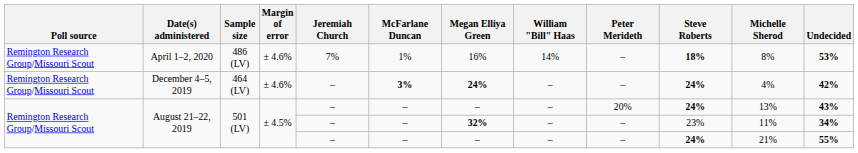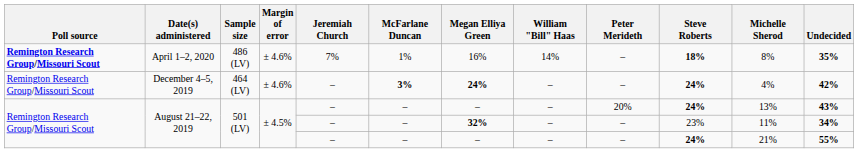 <table class="wikitable" style="font-size:90%;text-align:center;">
 <tr valign=bottom>
 <th>Poll source</th>
 <th>Date(s)<br>administered</th>
 <th>Sample<br>size</th>
 <th>Margin<br>of error</th>
 <th style="width:100px;">Jeremiah<br>Church</th>
 <th style="width:100px;">McFarlane<br>Duncan</th>
 <th style="width:100px;">Megan Elliya<br>Green</th>
 <th style="width:100px;">William<br>"Bill" Haas</th>
 <th style="width:100px;">Peter<br>Merideth</th>
 <th style="width:100px;">Steve<br>Roberts</th>
 <th style="width:100px;">Michelle<br>Sherod</th>
 <th>Undecided</th>
 </tr>
 <tr>
-<td style="text-align:left;"><a href='#'>Remington Research Group</a>/<a href='#'>Missouri Scout</a></td>
+<td style="text-align:left;"><strong><a href='#'>Remington Research Group</a>/<a href='#'>Missouri Scout</a></strong></td>
 <td>April 1–2, 2020</td>
 <td>486 (LV)</td>
 <td>± 4.6%</td>
 <td>7%</td>
 <td>1%</td>
 <td>16%</td>
 <td>14%</td>
 <td>–</td>
 <td><strong>18%</strong></td>
 <td>8%</td>
-<td><strong>53%</strong></td>
+<td><strong>35%</strong></td>
 </tr>
 <tr>
 <td style="text-align:left;"><a href='#'>Remington Research Group</a>/<a href='#'>Missouri Scout</a></td>
 <td>December 4–5, 2019</td>
 <td>464 (LV)</td>
 <td>± 4.6%</td>
 <td>–</td>
 <td><strong>3%</strong></td>
 <td><strong>24%</strong></td>
 <td>–</td>
 <td>–</td>
 <td><strong>24%</strong></td>
 <td>4%</td>
 <td><strong>42%</strong></td>
 </tr>
 <tr>
 <td rowspan=3 style="text-align:left;"><a href='#'>Remington Research Group</a>/<a href='#'>Missouri Scout</a></td>
 <td rowspan=3>August 21–22, 2019</td>
 <td rowspan=3>501 (LV)</td>
 <td rowspan=3>± 4.5%</td>
 <td>–</td>
 <td>–</td>
 <td>–</td>
 <td>–</td>
 <td>20%</td>
 <td><strong>24%</strong></td>
 <td>13%</td>
 <td><strong>43%</strong></td>
 </tr>
 <tr>
 <td>–</td>
 <td>–</td>
 <td><strong>32%</strong></td>
 <td>–</td>
 <td>–</td>
 <td>23%</td>
 <td>11%</td>
 <td><strong>34%</strong></td>
 </tr>
 <tr>
 <td>–</td>
 <td>–</td>
 <td>–</td>
 <td>–</td>
 <td>–</td>
 <td><strong>24%</strong></td>
 <td>21%</td>
 <td><strong>55%</strong></td>
 </tr>
 </table>
